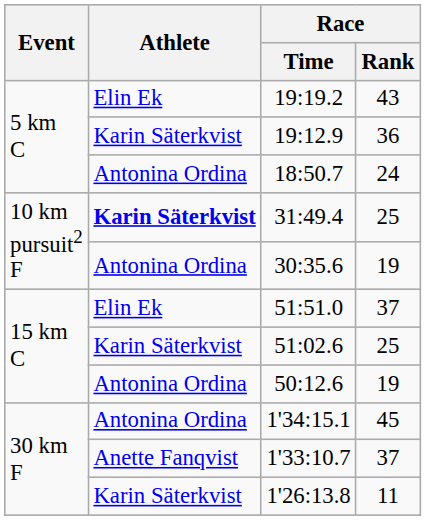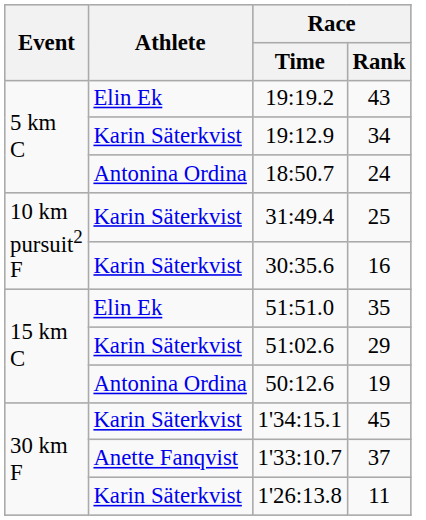 <table class="wikitable" border="1" style="font-size:90%">
 <tr>
 <th rowspan=2>Event</th>
 <th rowspan=2>Athlete</th>
 <th colspan=2>Race</th>
 </tr>
 <tr>
 <th>Time</th>
 <th>Rank</th>
 </tr>
 <tr>
 <td rowspan=3>5 km <br> C</td>
 <td><a href='#'>Elin Ek</a></td>
 <td align=center>19:19.2</td>
 <td align=center>43</td>
 </tr>
 <tr>
 <td><a href='#'>Karin Säterkvist</a></td>
 <td align=center>19:12.9</td>
-<td align=center>36</td>
+<td align=center>34</td>
 </tr>
 <tr>
 <td><a href='#'>Antonina Ordina</a></td>
 <td align=center>18:50.7</td>
 <td align=center>24</td>
 </tr>
 <tr>
 <td rowspan=2>10 km <br> pursuit<sup>2</sup> <br> F</td>
-<td><strong><a href='#'>Karin Säterkvist</a></strong></td>
+<td><a href='#'>Karin Säterkvist</a></td>
 <td align=center>31:49.4</td>
 <td align=center>25</td>
 </tr>
 <tr>
-<td><a href='#'>Antonina Ordina</a></td>
+<td><a href='#'>Karin Säterkvist</a></td>
 <td align=center>30:35.6</td>
-<td align=center>19</td>
+<td align=center>16</td>
 </tr>
 <tr>
 <td rowspan=3>15 km <br> C</td>
 <td><a href='#'>Elin Ek</a></td>
 <td align=center>51:51.0</td>
-<td align=center>37</td>
+<td align=center>35</td>
 </tr>
 <tr>
 <td><a href='#'>Karin Säterkvist</a></td>
 <td align=center>51:02.6</td>
-<td align=center>25</td>
+<td align=center>29</td>
 </tr>
 <tr>
 <td><a href='#'>Antonina Ordina</a></td>
 <td align=center>50:12.6</td>
 <td align=center>19</td>
 </tr>
 <tr>
 <td rowspan=3>30 km <br> F</td>
-<td><a href='#'>Antonina Ordina</a></td>
+<td><a href='#'>Karin Säterkvist</a></td>
 <td align=center>1'34:15.1</td>
 <td align=center>45</td>
 </tr>
 <tr>
 <td><a href='#'>Anette Fanqvist</a></td>
 <td align=center>1'33:10.7</td>
 <td align=center>37</td>
 </tr>
 <tr>
 <td><a href='#'>Karin Säterkvist</a></td>
 <td align=center>1'26:13.8</td>
 <td align=center>11</td>
 </tr>
 </table>
